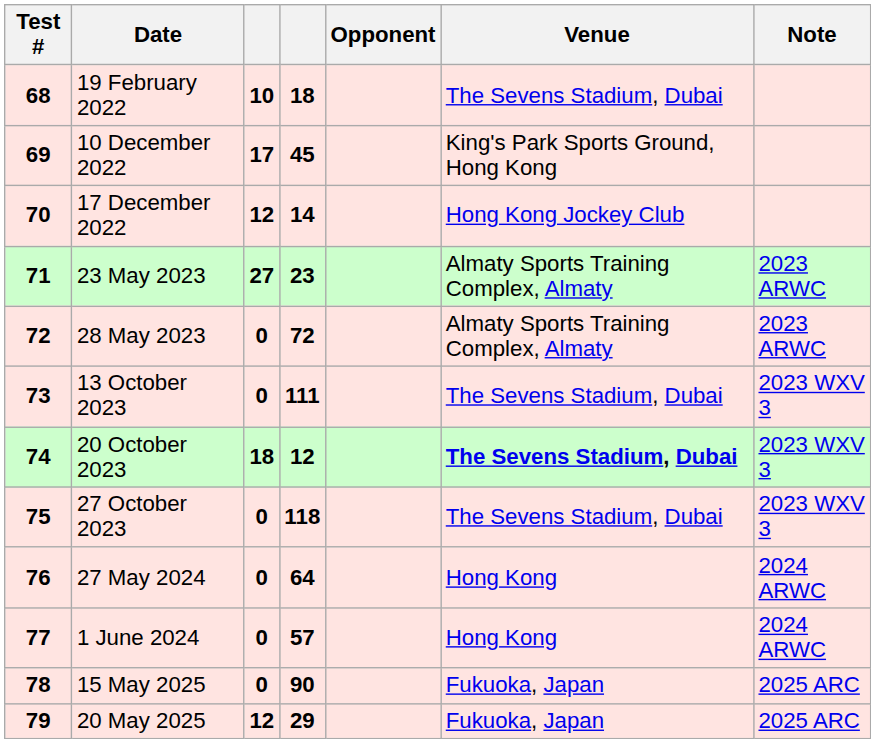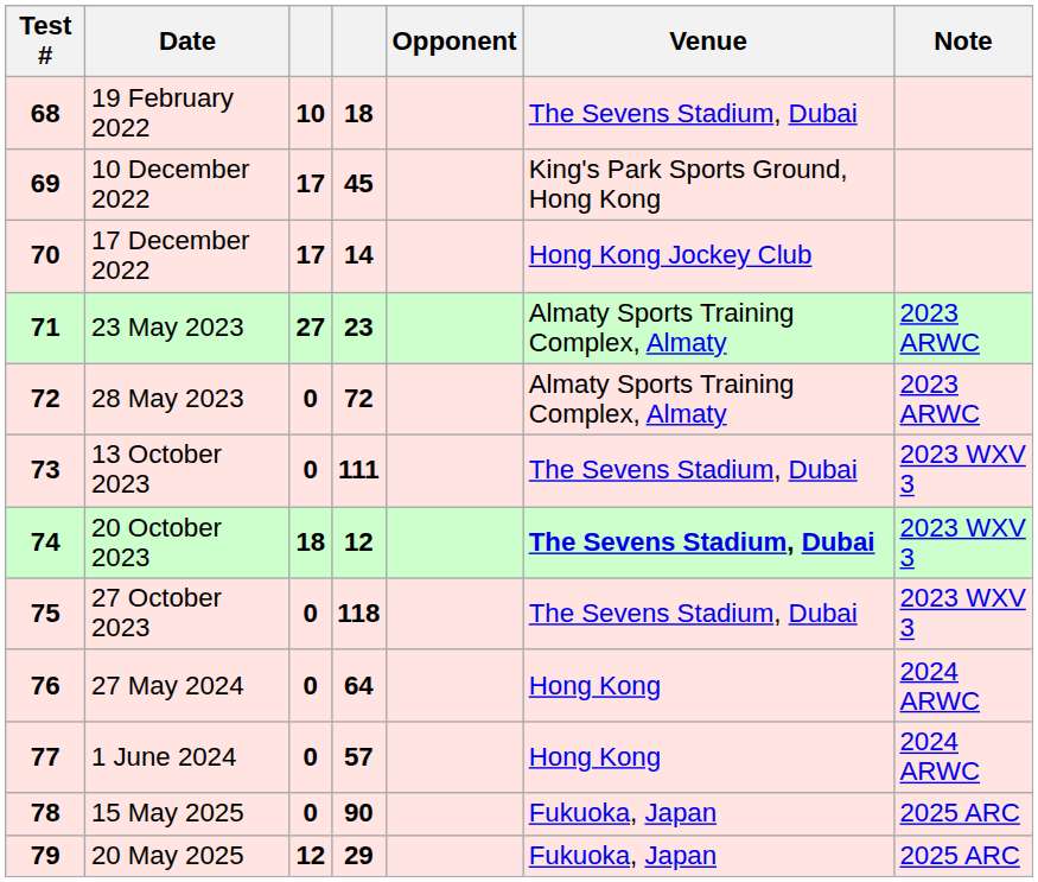 <table class="wikitable sortable" style="width:100%">
 <tr>
 <th>Test #</th>
 <th>Date</th>
 <th></th>
 <th></th>
 <th>Opponent</th>
 <th>Venue</th>
 <th>Note</th>
 </tr>
 <tr bgcolor="FFE4E1">
 <td align="center"><strong>68</strong></td>
 <td>19 February 2022</td>
 <td align="center"><strong>10</strong></td>
 <td align="center"><strong>18</strong></td>
 <td></td>
 <td><a href='#'>The Sevens Stadium</a>, <a href='#'>Dubai</a></td>
 <td></td>
 </tr>
 <tr bgcolor="FFE4E1">
 <td align="center"><strong>69</strong></td>
 <td>10 December 2022</td>
 <td align="center"><strong>17</strong></td>
 <td align="center"><strong>45</strong></td>
 <td></td>
 <td>King's Park Sports Ground, Hong Kong</td>
 <td></td>
 </tr>
 <tr bgcolor="FFE4E1">
 <td align="center"><strong>70</strong></td>
 <td>17 December 2022</td>
-<td align="center"><strong>12</strong></td>
+<td align="center"><strong>17</strong></td>
 <td align="center"><strong>14</strong></td>
 <td></td>
 <td><a href='#'>Hong Kong Jockey Club</a></td>
 <td></td>
 </tr>
 <tr bgcolor="#ccffcc">
 <td align="center"><strong>71</strong></td>
 <td>23 May 2023</td>
 <td align="center"><strong>27</strong></td>
 <td align="center"><strong>23</strong></td>
 <td></td>
 <td>Almaty Sports Training Complex, <a href='#'>Almaty</a></td>
 <td><a href='#'>2023 ARWC</a></td>
 </tr>
 <tr bgcolor="FFE4E1">
 <td align="center"><strong>72</strong></td>
 <td>28 May 2023</td>
 <td align="center"><strong>0</strong></td>
 <td align="center"><strong>72</strong></td>
 <td></td>
 <td>Almaty Sports Training Complex, <a href='#'>Almaty</a></td>
 <td><a href='#'>2023 ARWC</a></td>
 </tr>
 <tr bgcolor="FFE4E1">
 <td align="center"><strong>73</strong></td>
 <td>13 October 2023</td>
 <td align="center"><strong>0</strong></td>
 <td align="center"><strong>111</strong></td>
 <td></td>
 <td><a href='#'>The Sevens Stadium</a>, <a href='#'>Dubai</a></td>
 <td><a href='#'>2023 WXV 3</a></td>
 </tr>
 <tr bgcolor="#ccffcc">
 <td align="center"><strong>74</strong></td>
 <td>20 October 2023</td>
 <td align="center"><strong>18</strong></td>
 <td align="center"><strong>12</strong></td>
 <td></td>
 <td><strong><a href='#'>The Sevens Stadium</a>, <a href='#'>Dubai</a></strong></td>
 <td><a href='#'>2023 WXV 3</a></td>
 </tr>
 <tr bgcolor="FFE4E1">
 <td align="center"><strong>75</strong></td>
 <td>27 October 2023</td>
 <td align="center"><strong>0</strong></td>
 <td align="center"><strong>118</strong></td>
 <td></td>
 <td><a href='#'>The Sevens Stadium</a>, <a href='#'>Dubai</a></td>
 <td><a href='#'>2023 WXV 3</a></td>
 </tr>
 <tr bgcolor="FFE4E1">
 <td align="center"><strong>76</strong></td>
 <td>27 May 2024</td>
 <td align="center"><strong>0</strong></td>
 <td align="center"><strong>64</strong></td>
 <td></td>
 <td><a href='#'>Hong Kong</a></td>
 <td><a href='#'>2024 ARWC</a></td>
 </tr>
 <tr bgcolor="FFE4E1">
 <td align="center"><strong>77</strong></td>
 <td>1 June 2024</td>
 <td align="center"><strong>0</strong></td>
 <td align="center"><strong>57</strong></td>
 <td></td>
 <td><a href='#'>Hong Kong</a></td>
 <td><a href='#'>2024 ARWC</a></td>
 </tr>
 <tr bgcolor="FFE4E1">
 <td align="center"><strong>78</strong></td>
 <td>15 May 2025</td>
 <td align="center"><strong>0</strong></td>
 <td align="center"><strong>90</strong></td>
 <td></td>
 <td><a href='#'>Fukuoka</a>, <a href='#'>Japan</a></td>
 <td><a href='#'>2025 ARC</a></td>
 </tr>
 <tr bgcolor="FFE4E1">
 <td align="center"><strong>79</strong></td>
 <td>20 May 2025</td>
 <td align="center"><strong>12</strong></td>
 <td align="center"><strong>29</strong></td>
 <td></td>
 <td><a href='#'>Fukuoka</a>, <a href='#'>Japan</a></td>
 <td><a href='#'>2025 ARC</a></td>
 </tr>
 </table>
